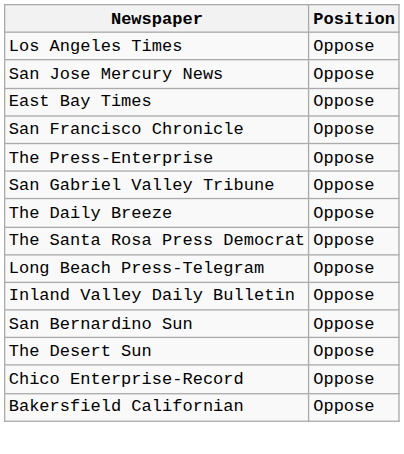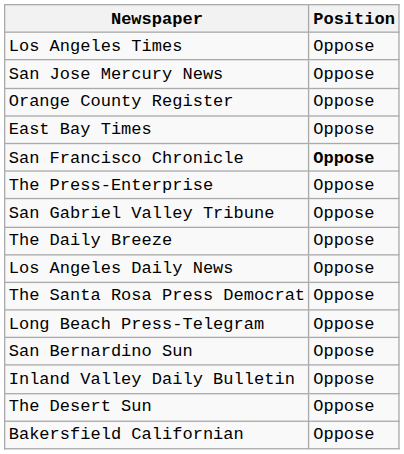 <table class="wikitable sortable">
 <tr>
 <th>Newspaper</th>
 <th>Position</th>
 </tr>
 <tr>
 <td>Los Angeles Times</td>
 <td>Oppose</td>
 </tr>
 <tr>
 <td>San Jose Mercury News</td>
 <td>Oppose</td>
 </tr>
 <tr>
+<td>Orange County Register</td>
+<td>Oppose</td>
+</tr>
+<tr>
 <td>East Bay Times</td>
 <td>Oppose</td>
 </tr>
 <tr>
 <td>San Francisco Chronicle</td>
-<td>Oppose</td>
+<td><strong>Oppose</strong></td>
 </tr>
 <tr>
 <td>The Press-Enterprise</td>
 <td>Oppose</td>
 </tr>
 <tr>
 <td>San Gabriel Valley Tribune</td>
 <td>Oppose</td>
 </tr>
 <tr>
 <td>The Daily Breeze</td>
 <td>Oppose</td>
 </tr>
 <tr>
+<td>Los Angeles Daily News</td>
+<td>Oppose</td>
+</tr>
+<tr>
 <td>The Santa Rosa Press Democrat</td>
 <td>Oppose</td>
 </tr>
 <tr>
 <td>Long Beach Press-Telegram</td>
 <td>Oppose</td>
 </tr>
 <tr>
-<td>Inland Valley Daily Bulletin</td>
+<td>San Bernardino Sun</td>
 <td>Oppose</td>
 </tr>
 <tr>
-<td>San Bernardino Sun</td>
+<td>Inland Valley Daily Bulletin</td>
 <td>Oppose</td>
 </tr>
 <tr>
 <td>The Desert Sun</td>
 <td>Oppose</td>
 </tr>
 <tr>
-<td>Chico Enterprise-Record</td>
-<td>Oppose</td>
-</tr>
-<tr>
 <td>Bakersfield Californian</td>
 <td>Oppose</td>
 </tr>
 </table>
